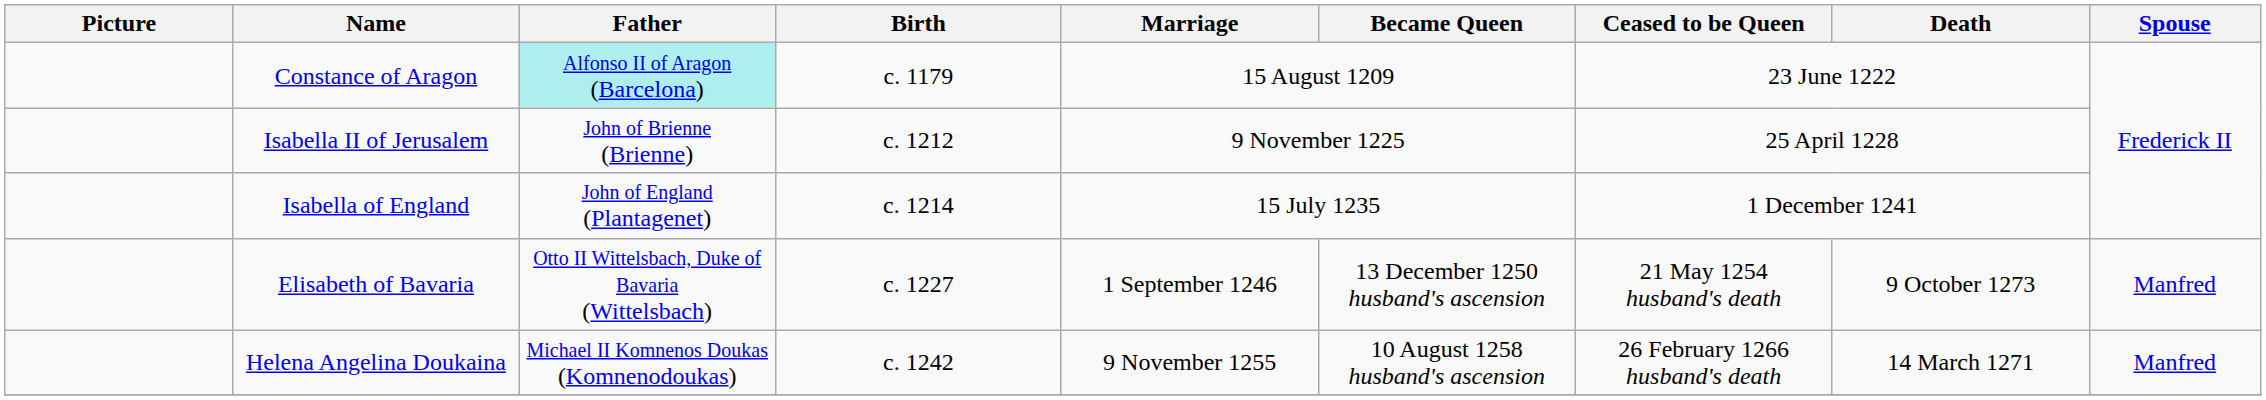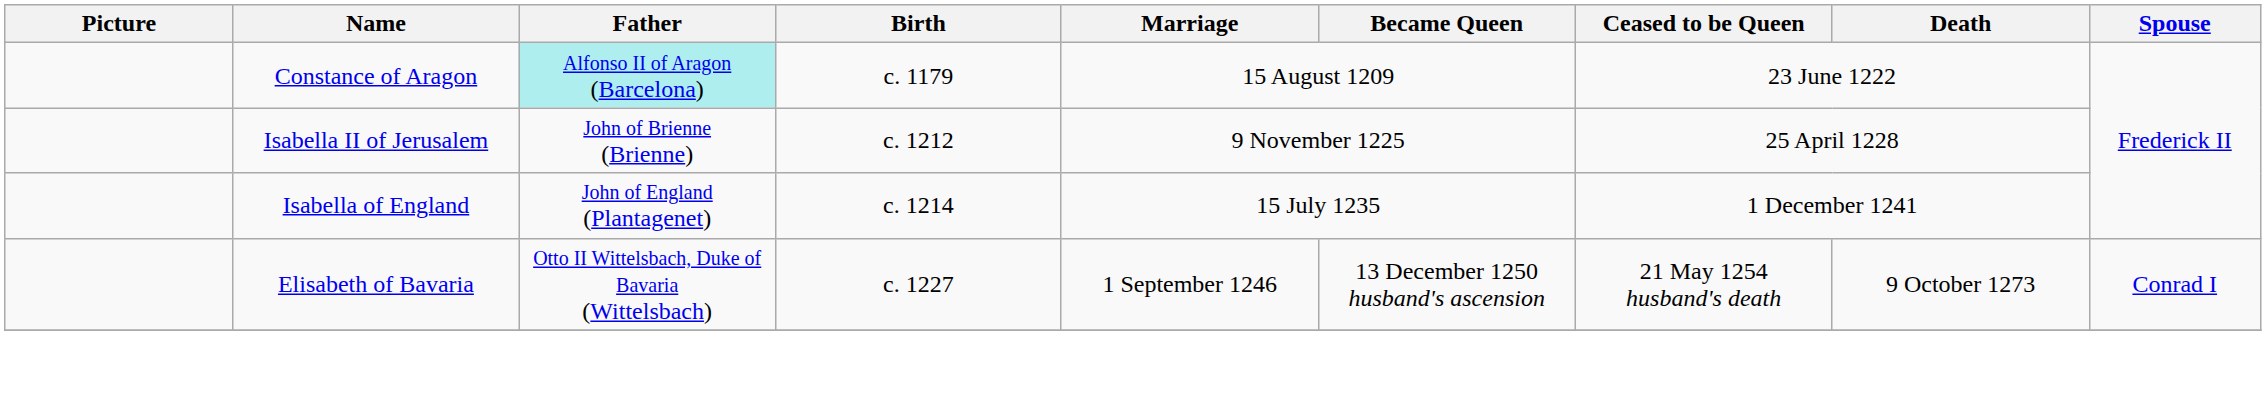 <table width=95% class="wikitable">
 <tr>
 <th width = "8%">Picture</th>
 <th width = "10%">Name</th>
 <th width = "9%">Father</th>
 <th width = "10%">Birth</th>
 <th width = "9%">Marriage</th>
 <th width = "9%">Became Queen</th>
 <th width = "9%">Ceased to be Queen</th>
 <th width = "9%">Death</th>
 <th width = "6%"><a href='#'>Spouse</a></th>
 </tr>
 <tr>
 <td align="center"></td>
 <td align="center"><a href='#'>Constance of Aragon</a></td>
 <td align="center" style="background: paleturquoise;"><small><a href='#'>Alfonso II of Aragon</a></small> <br> (<a href='#'>Barcelona</a>)</td>
 <td align=center>c. 1179</td>
 <td align="center" colspan="2">15 August 1209</td>
 <td align="center" colspan="2">23 June 1222</td>
 <td align="center" rowspan="3"><a href='#'>Frederick II</a></td>
 </tr>
 <tr>
 <td align="center"></td>
 <td align="center"><a href='#'>Isabella II of Jerusalem</a></td>
 <td align="center"><small><a href='#'>John of Brienne</a></small> <br> (<a href='#'>Brienne</a>)</td>
 <td align=center>c. 1212</td>
 <td align="center" colspan="2">9 November 1225</td>
 <td align="center" colspan="2">25 April 1228</td>
 </tr>
 <tr>
 <td align="center"></td>
 <td align="center"><a href='#'>Isabella of England</a></td>
 <td align="center"><small><a href='#'>John of England</a></small> <br> (<a href='#'>Plantagenet</a>)</td>
 <td align=center>c. 1214</td>
 <td align="center" colspan="2">15 July 1235</td>
 <td align="center" colspan="2">1 December 1241</td>
 </tr>
 <tr>
 <td align="center"></td>
 <td align="center"><a href='#'>Elisabeth of Bavaria</a></td>
 <td align="center"><small><a href='#'>Otto II Wittelsbach, Duke of Bavaria</a></small> <br> (<a href='#'>Wittelsbach</a>)</td>
 <td align=center>c. 1227</td>
 <td align="center">1 September 1246</td>
 <td align="center">13 December 1250<br><em>husband's ascension</em></td>
 <td align="center">21 May 1254<br><em>husband's death</em></td>
 <td align="center">9 October 1273</td>
-<td align="center"><a href='#'>Manfred</a></td>
-</tr>
-<tr>
-<td align="center"></td>
-<td align="center"><a href='#'>Helena Angelina Doukaina</a></td>
-<td align="center"><small><a href='#'>Michael II Komnenos Doukas</a></small> <br> (<a href='#'>Komnenodoukas</a>)</td>
-<td align=center>c. 1242</td>
-<td align="center">9 November 1255</td>
-<td align="center">10 August 1258<br><em>husband's ascension</em></td>
-<td align="center">26 February 1266<br><em>husband's death</em></td>
-<td align="center">14 March 1271</td>
-<td align="center"><a href='#'>Manfred</a></td>
+<td align="center"><a href='#'>Conrad I</a></td>
 </tr>
 <tr>
 </tr>
 </table>
